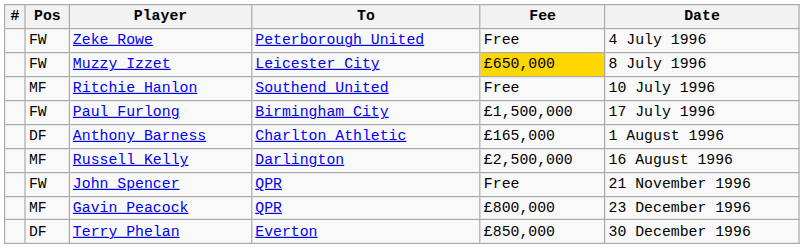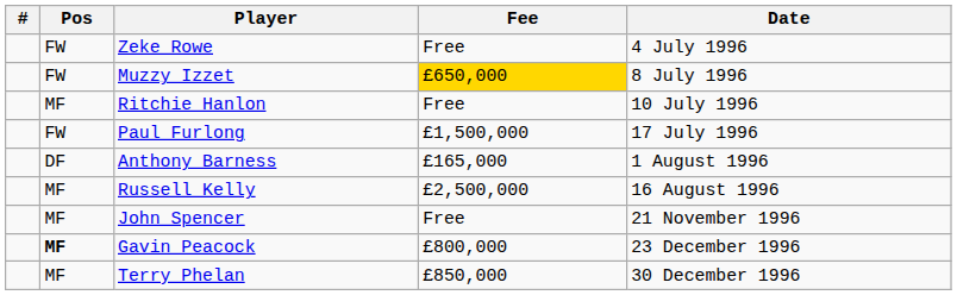 <table class="wikitable" style="width:75%; text-align:center; font-size:95%; text-align:left;">
 <tr>
 <th>#</th>
 <th>Pos</th>
 <th>Player</th>
-<th>To</th>
 <th>Fee</th>
 <th>Date</th>
 </tr>
 <tr>
 <td></td>
 <td>FW</td>
 <td> <a href='#'>Zeke Rowe</a></td>
-<td> <a href='#'>Peterborough United</a></td>
 <td>Free</td>
 <td>4 July 1996</td>
 </tr>
 <tr>
 <td></td>
 <td>FW</td>
 <td> <a href='#'>Muzzy Izzet</a></td>
-<td> <a href='#'>Leicester City</a></td>
 <td style="background: gold;">£650,000</td>
 <td>8 July 1996</td>
 </tr>
 <tr>
 <td></td>
 <td>MF</td>
 <td> <a href='#'>Ritchie Hanlon</a></td>
-<td> <a href='#'>Southend United</a></td>
 <td>Free</td>
 <td>10 July 1996</td>
 </tr>
 <tr>
 <td></td>
 <td>FW</td>
 <td> <a href='#'>Paul Furlong</a></td>
-<td> <a href='#'>Birmingham City</a></td>
 <td>£1,500,000</td>
 <td>17 July 1996</td>
 </tr>
 <tr>
 <td></td>
 <td>DF</td>
 <td> <a href='#'>Anthony Barness</a></td>
-<td> <a href='#'>Charlton Athletic</a></td>
 <td>£165,000</td>
 <td>1 August 1996</td>
 </tr>
 <tr>
 <td></td>
 <td>MF</td>
 <td> <a href='#'>Russell Kelly</a></td>
-<td> <a href='#'>Darlington</a></td>
 <td>£2,500,000</td>
 <td>16 August 1996</td>
 </tr>
 <tr>
 <td></td>
-<td>FW</td>
+<td>MF</td>
 <td> <a href='#'>John Spencer</a></td>
-<td> <a href='#'>QPR</a></td>
 <td>Free</td>
 <td>21 November 1996</td>
 </tr>
 <tr>
 <td></td>
-<td>MF</td>
+<td><strong>MF</strong></td>
 <td> <a href='#'>Gavin Peacock</a></td>
-<td> <a href='#'>QPR</a></td>
 <td>£800,000</td>
 <td>23 December 1996</td>
 </tr>
 <tr>
 <td></td>
-<td>DF</td>
+<td>MF</td>
 <td> <a href='#'>Terry Phelan</a></td>
-<td> <a href='#'>Everton</a></td>
 <td>£850,000</td>
 <td>30 December 1996</td>
 </tr>
 </table>
